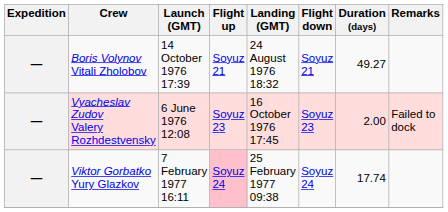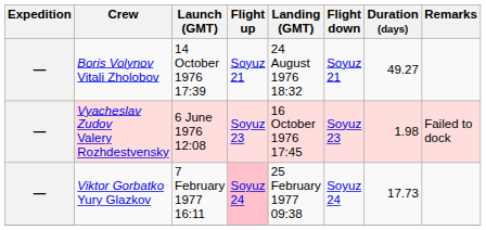 <table class="wikitable">
 <tr style="background-color: #efefef" valign="top">
 <th>Expedition</th>
 <th>Crew</th>
 <th>Launch (GMT)</th>
 <th>Flight up</th>
 <th>Landing (GMT)</th>
 <th>Flight down</th>
 <th>Duration<br><small>(days)</small></th>
 <th>Remarks</th>
 </tr>
 <tr>
 <th>—</th>
 <td><em><a href='#'>Boris Volynov</a></em><br><a href='#'>Vitali Zholobov</a></td>
 <td>14 October 1976<br>17:39</td>
 <td><a href='#'>Soyuz 21</a></td>
 <td>24 August 1976<br>18:32</td>
 <td><a href='#'>Soyuz 21</a></td>
 <td style="text-align: right">49.27</td>
 <td></td>
 </tr>
 <tr style="background-color:#ffdddd">
 <th>—</th>
 <td><em><a href='#'>Vyacheslav Zudov</a></em><br><a href='#'>Valery Rozhdestvensky</a></td>
 <td>6 June 1976<br>12:08</td>
 <td><a href='#'>Soyuz 23</a></td>
 <td>16 October 1976<br>17:45</td>
 <td><a href='#'>Soyuz 23</a></td>
-<td style="text-align: right">2.00</td>
+<td style="text-align: right">1.98</td>
 <td>Failed to dock</td>
 </tr>
 <tr>
 <th>—</th>
 <td><em><a href='#'>Viktor Gorbatko</a></em><br><a href='#'>Yury Glazkov</a></td>
 <td>7 February 1977<br>16:11</td>
 <td style="background: pink;"><a href='#'>Soyuz 24</a></td>
 <td>25 February 1977<br>09:38</td>
 <td><a href='#'>Soyuz 24</a></td>
-<td style="text-align: right">17.74</td>
+<td style="text-align: right">17.73</td>
 <td></td>
 </tr>
 <tr>
 </tr>
 </table>
